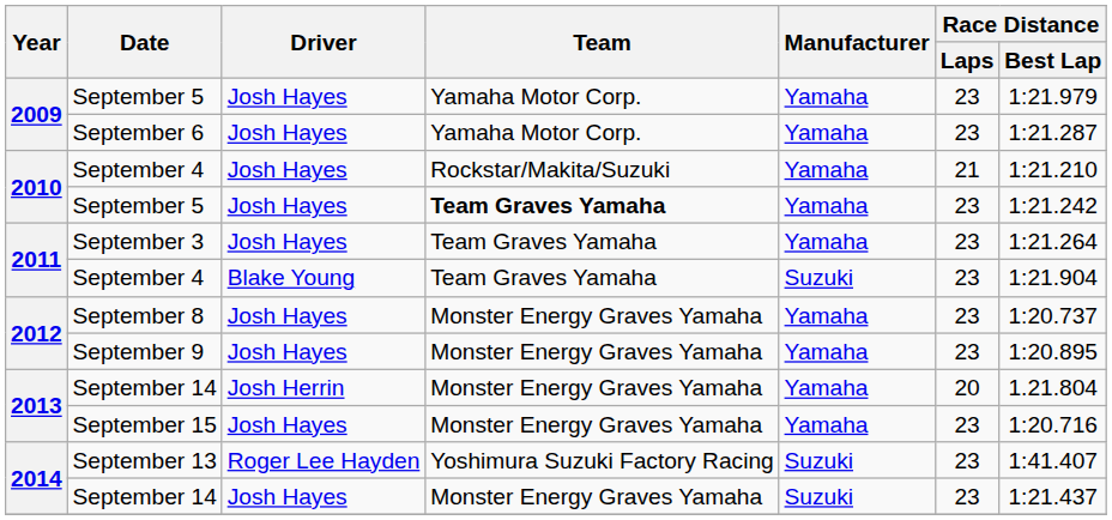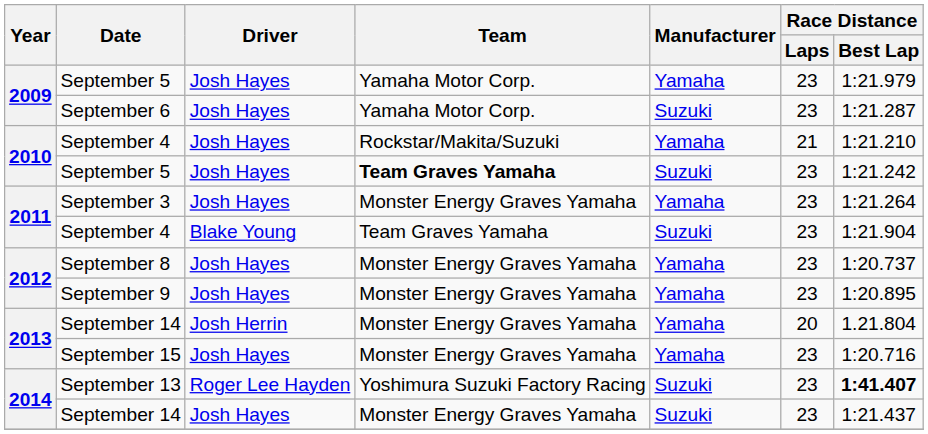 <table class="wikitable" style="font-size: 95%;">
 <tr>
 <th rowspan="2">Year</th>
 <th rowspan="2">Date</th>
 <th rowspan="2">Driver</th>
 <th rowspan="2">Team</th>
 <th rowspan="2">Manufacturer</th>
 <th colspan="2">Race Distance</th>
 </tr>
 <tr>
 <th>Laps</th>
 <th>Best Lap</th>
 </tr>
 <tr>
 <th rowspan=2><a href='#'>2009</a></th>
 <td>September 5</td>
 <td> <a href='#'>Josh Hayes</a></td>
 <td>Yamaha Motor Corp.</td>
 <td><a href='#'>Yamaha</a></td>
 <td style="text-align:center;">23</td>
 <td style="text-align:center;">1:21.979</td>
 </tr>
 <tr>
 <td>September 6</td>
 <td> <a href='#'>Josh Hayes</a></td>
 <td>Yamaha Motor Corp.</td>
-<td><a href='#'>Yamaha</a></td>
+<td><a href='#'>Suzuki</a></td>
 <td style="text-align:center;">23</td>
 <td style="text-align:center;">1:21.287</td>
 </tr>
 <tr>
 <th rowspan=2><a href='#'>2010</a></th>
 <td>September 4</td>
 <td> <a href='#'>Josh Hayes</a></td>
 <td>Rockstar/Makita/Suzuki</td>
 <td><a href='#'>Yamaha</a></td>
 <td style="text-align:center;">21</td>
 <td style="text-align:center;">1:21.210</td>
 </tr>
 <tr>
 <td>September 5</td>
 <td> <a href='#'>Josh Hayes</a></td>
 <td><strong>Team Graves Yamaha</strong></td>
-<td><a href='#'>Yamaha</a></td>
+<td><a href='#'>Suzuki</a></td>
 <td style="text-align:center;">23</td>
 <td style="text-align:center;">1:21.242</td>
 </tr>
 <tr>
 <th rowspan=2><a href='#'>2011</a></th>
 <td>September 3</td>
 <td> <a href='#'>Josh Hayes</a></td>
-<td>Team Graves Yamaha</td>
+<td>Monster Energy Graves Yamaha</td>
 <td><a href='#'>Yamaha</a></td>
 <td style="text-align:center;">23</td>
 <td style="text-align:center;">1:21.264</td>
 </tr>
 <tr>
 <td>September 4</td>
 <td> <a href='#'>Blake Young</a></td>
 <td>Team Graves Yamaha</td>
 <td><a href='#'>Suzuki</a></td>
 <td style="text-align:center;">23</td>
 <td style="text-align:center;">1:21.904</td>
 </tr>
 <tr>
 <th rowspan=2><a href='#'>2012</a></th>
 <td>September 8</td>
 <td> <a href='#'>Josh Hayes</a></td>
 <td>Monster Energy Graves Yamaha</td>
 <td><a href='#'>Yamaha</a></td>
 <td style="text-align:center;">23</td>
 <td style="text-align:center;">1:20.737</td>
 </tr>
 <tr>
 <td>September 9</td>
 <td> <a href='#'>Josh Hayes</a></td>
 <td>Monster Energy Graves Yamaha</td>
 <td><a href='#'>Yamaha</a></td>
 <td style="text-align:center;">23</td>
 <td style="text-align:center;">1:20.895</td>
 </tr>
 <tr>
 <th rowspan=2><a href='#'>2013</a></th>
 <td>September 14</td>
 <td> <a href='#'>Josh Herrin</a></td>
 <td>Monster Energy Graves Yamaha</td>
 <td><a href='#'>Yamaha</a></td>
 <td style="text-align:center;">20</td>
 <td style="text-align:center;">1.21.804</td>
 </tr>
 <tr>
 <td>September 15</td>
 <td> <a href='#'>Josh Hayes</a></td>
 <td>Monster Energy Graves Yamaha</td>
 <td><a href='#'>Yamaha</a></td>
 <td style="text-align:center;">23</td>
 <td style="text-align:center;">1:20.716</td>
 </tr>
 <tr>
 <th rowspan=2><a href='#'>2014</a></th>
 <td>September 13</td>
 <td> <a href='#'>Roger Lee Hayden</a></td>
 <td>Yoshimura Suzuki Factory Racing</td>
 <td><a href='#'>Suzuki</a></td>
 <td style="text-align:center;">23</td>
-<td style="text-align:center;">1:41.407</td>
+<td style="text-align:center;"><strong>1:41.407</strong></td>
 </tr>
 <tr>
 <td>September 14</td>
 <td> <a href='#'>Josh Hayes</a></td>
 <td>Monster Energy Graves Yamaha</td>
 <td><a href='#'>Suzuki</a></td>
 <td style="text-align:center;">23</td>
 <td style="text-align:center;">1:21.437</td>
 </tr>
 <tr>
 </tr>
 </table>
